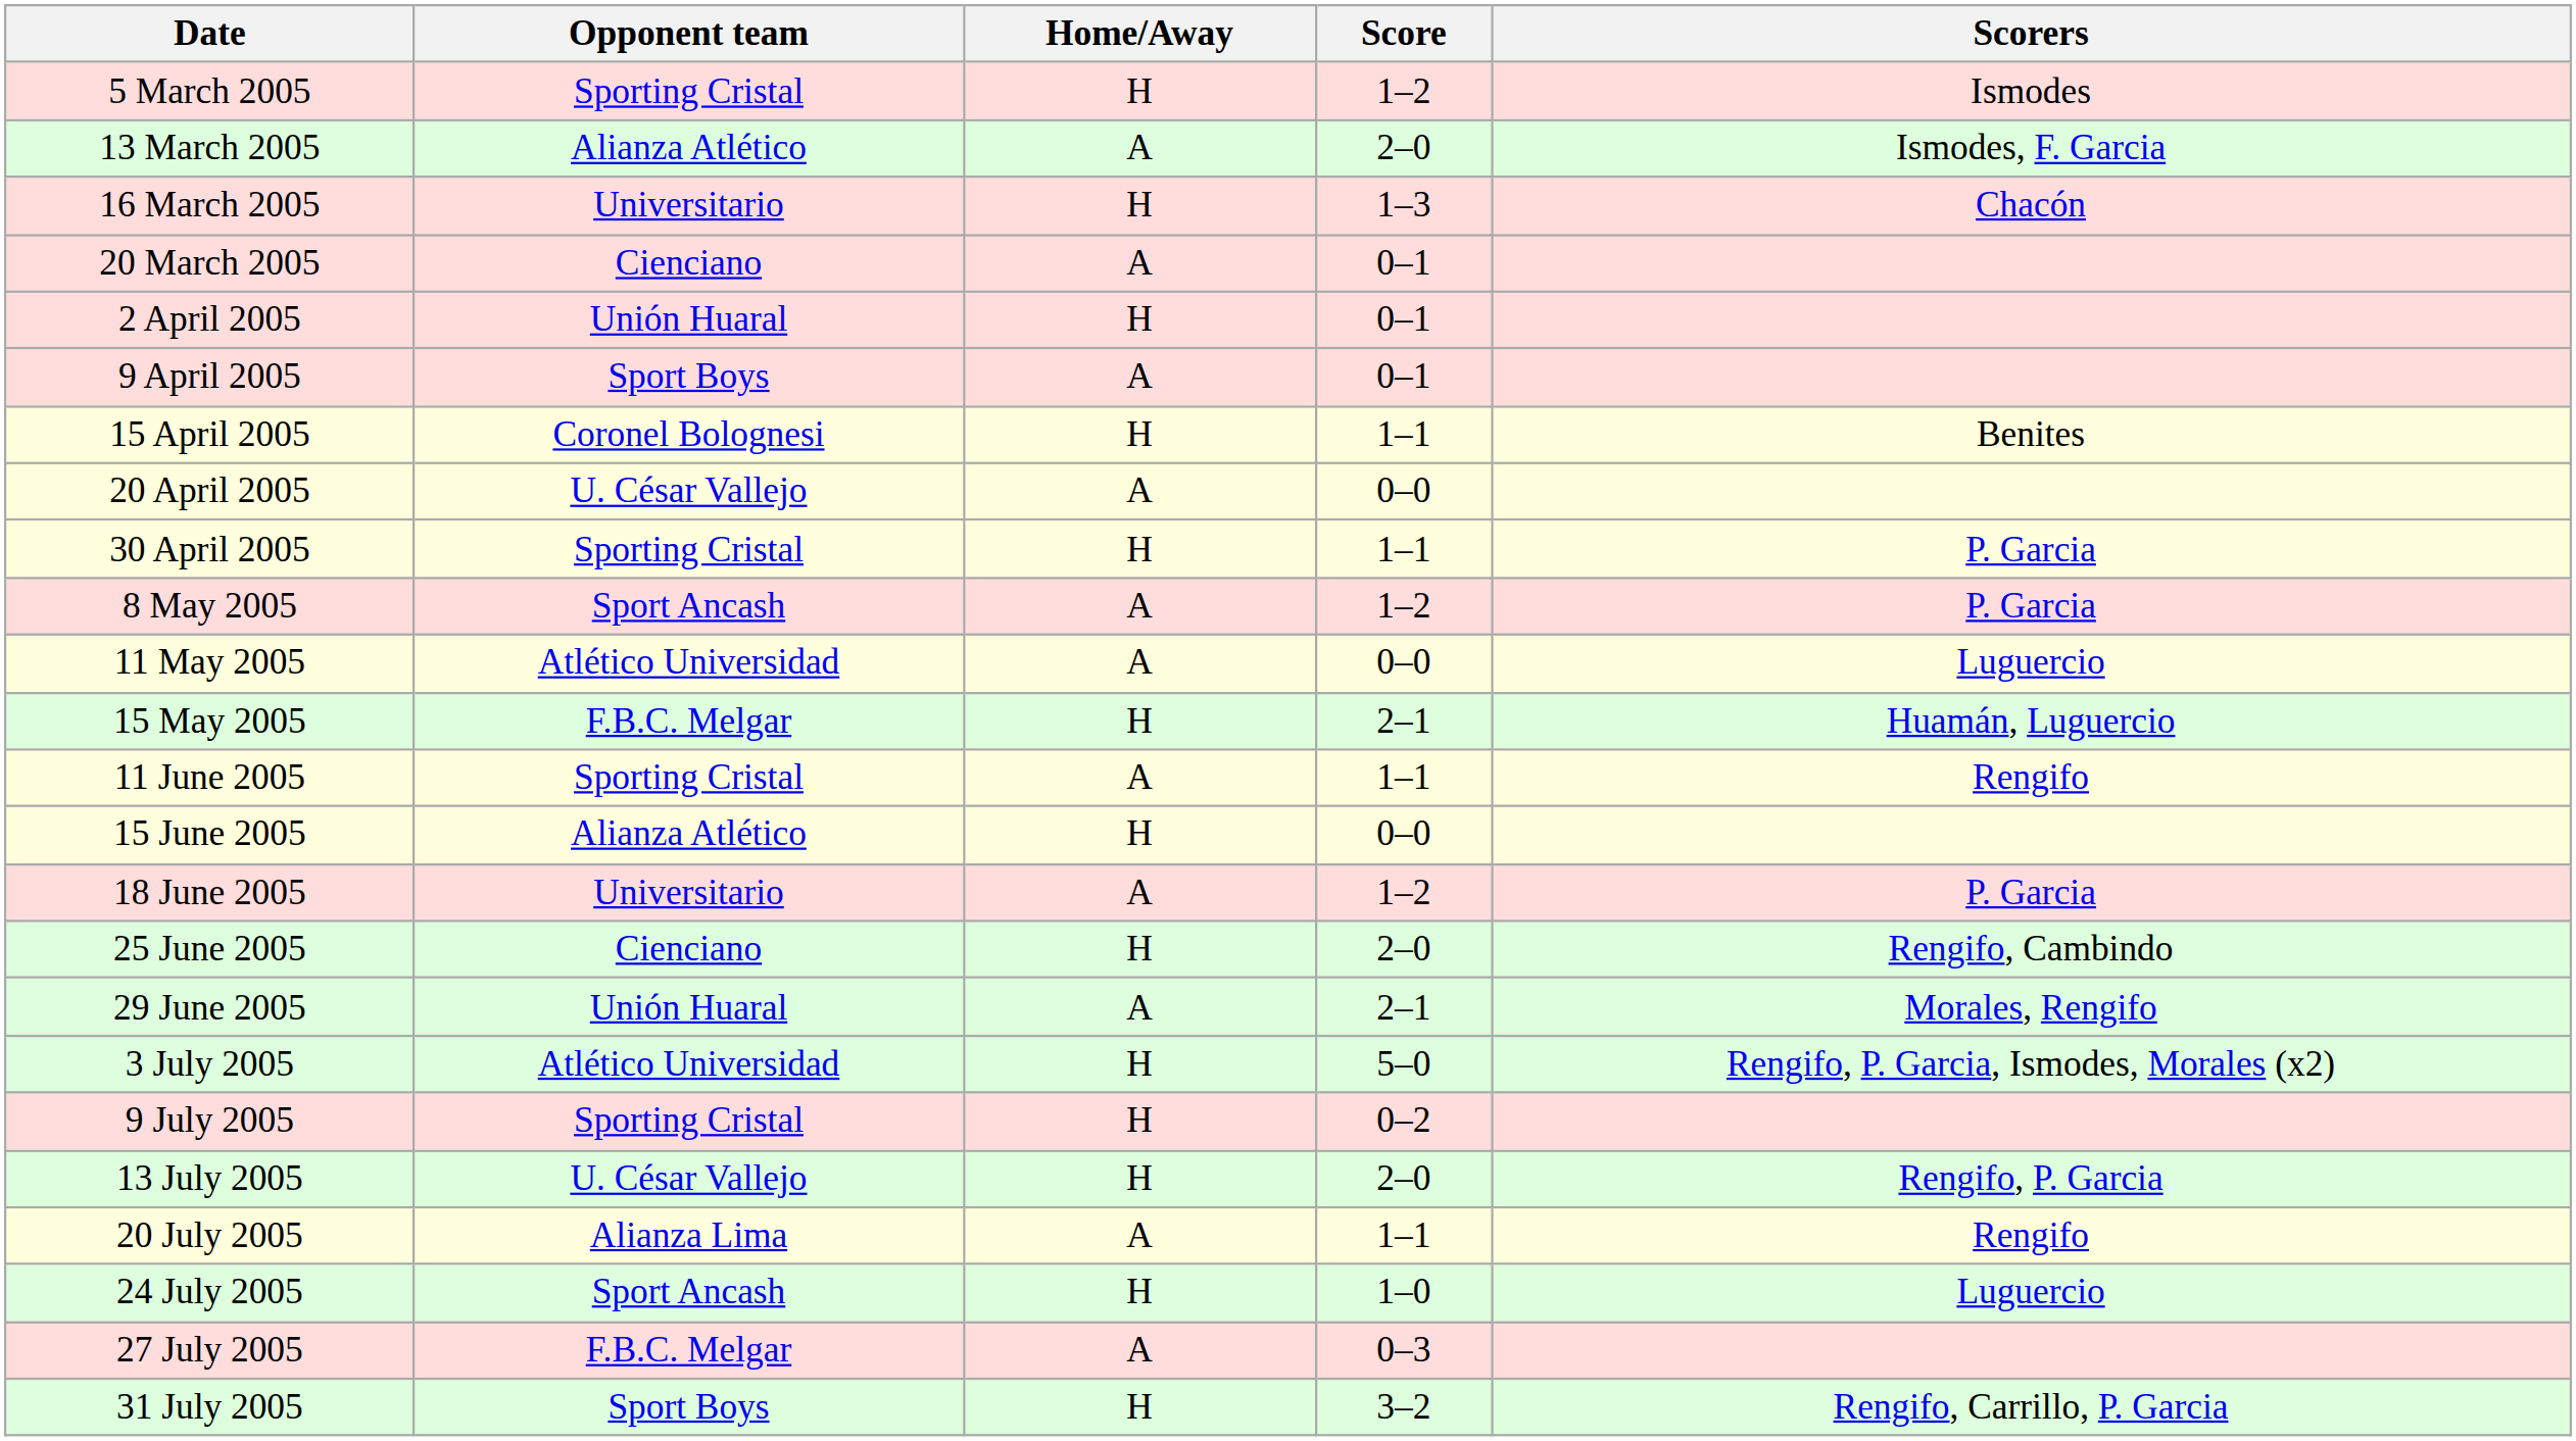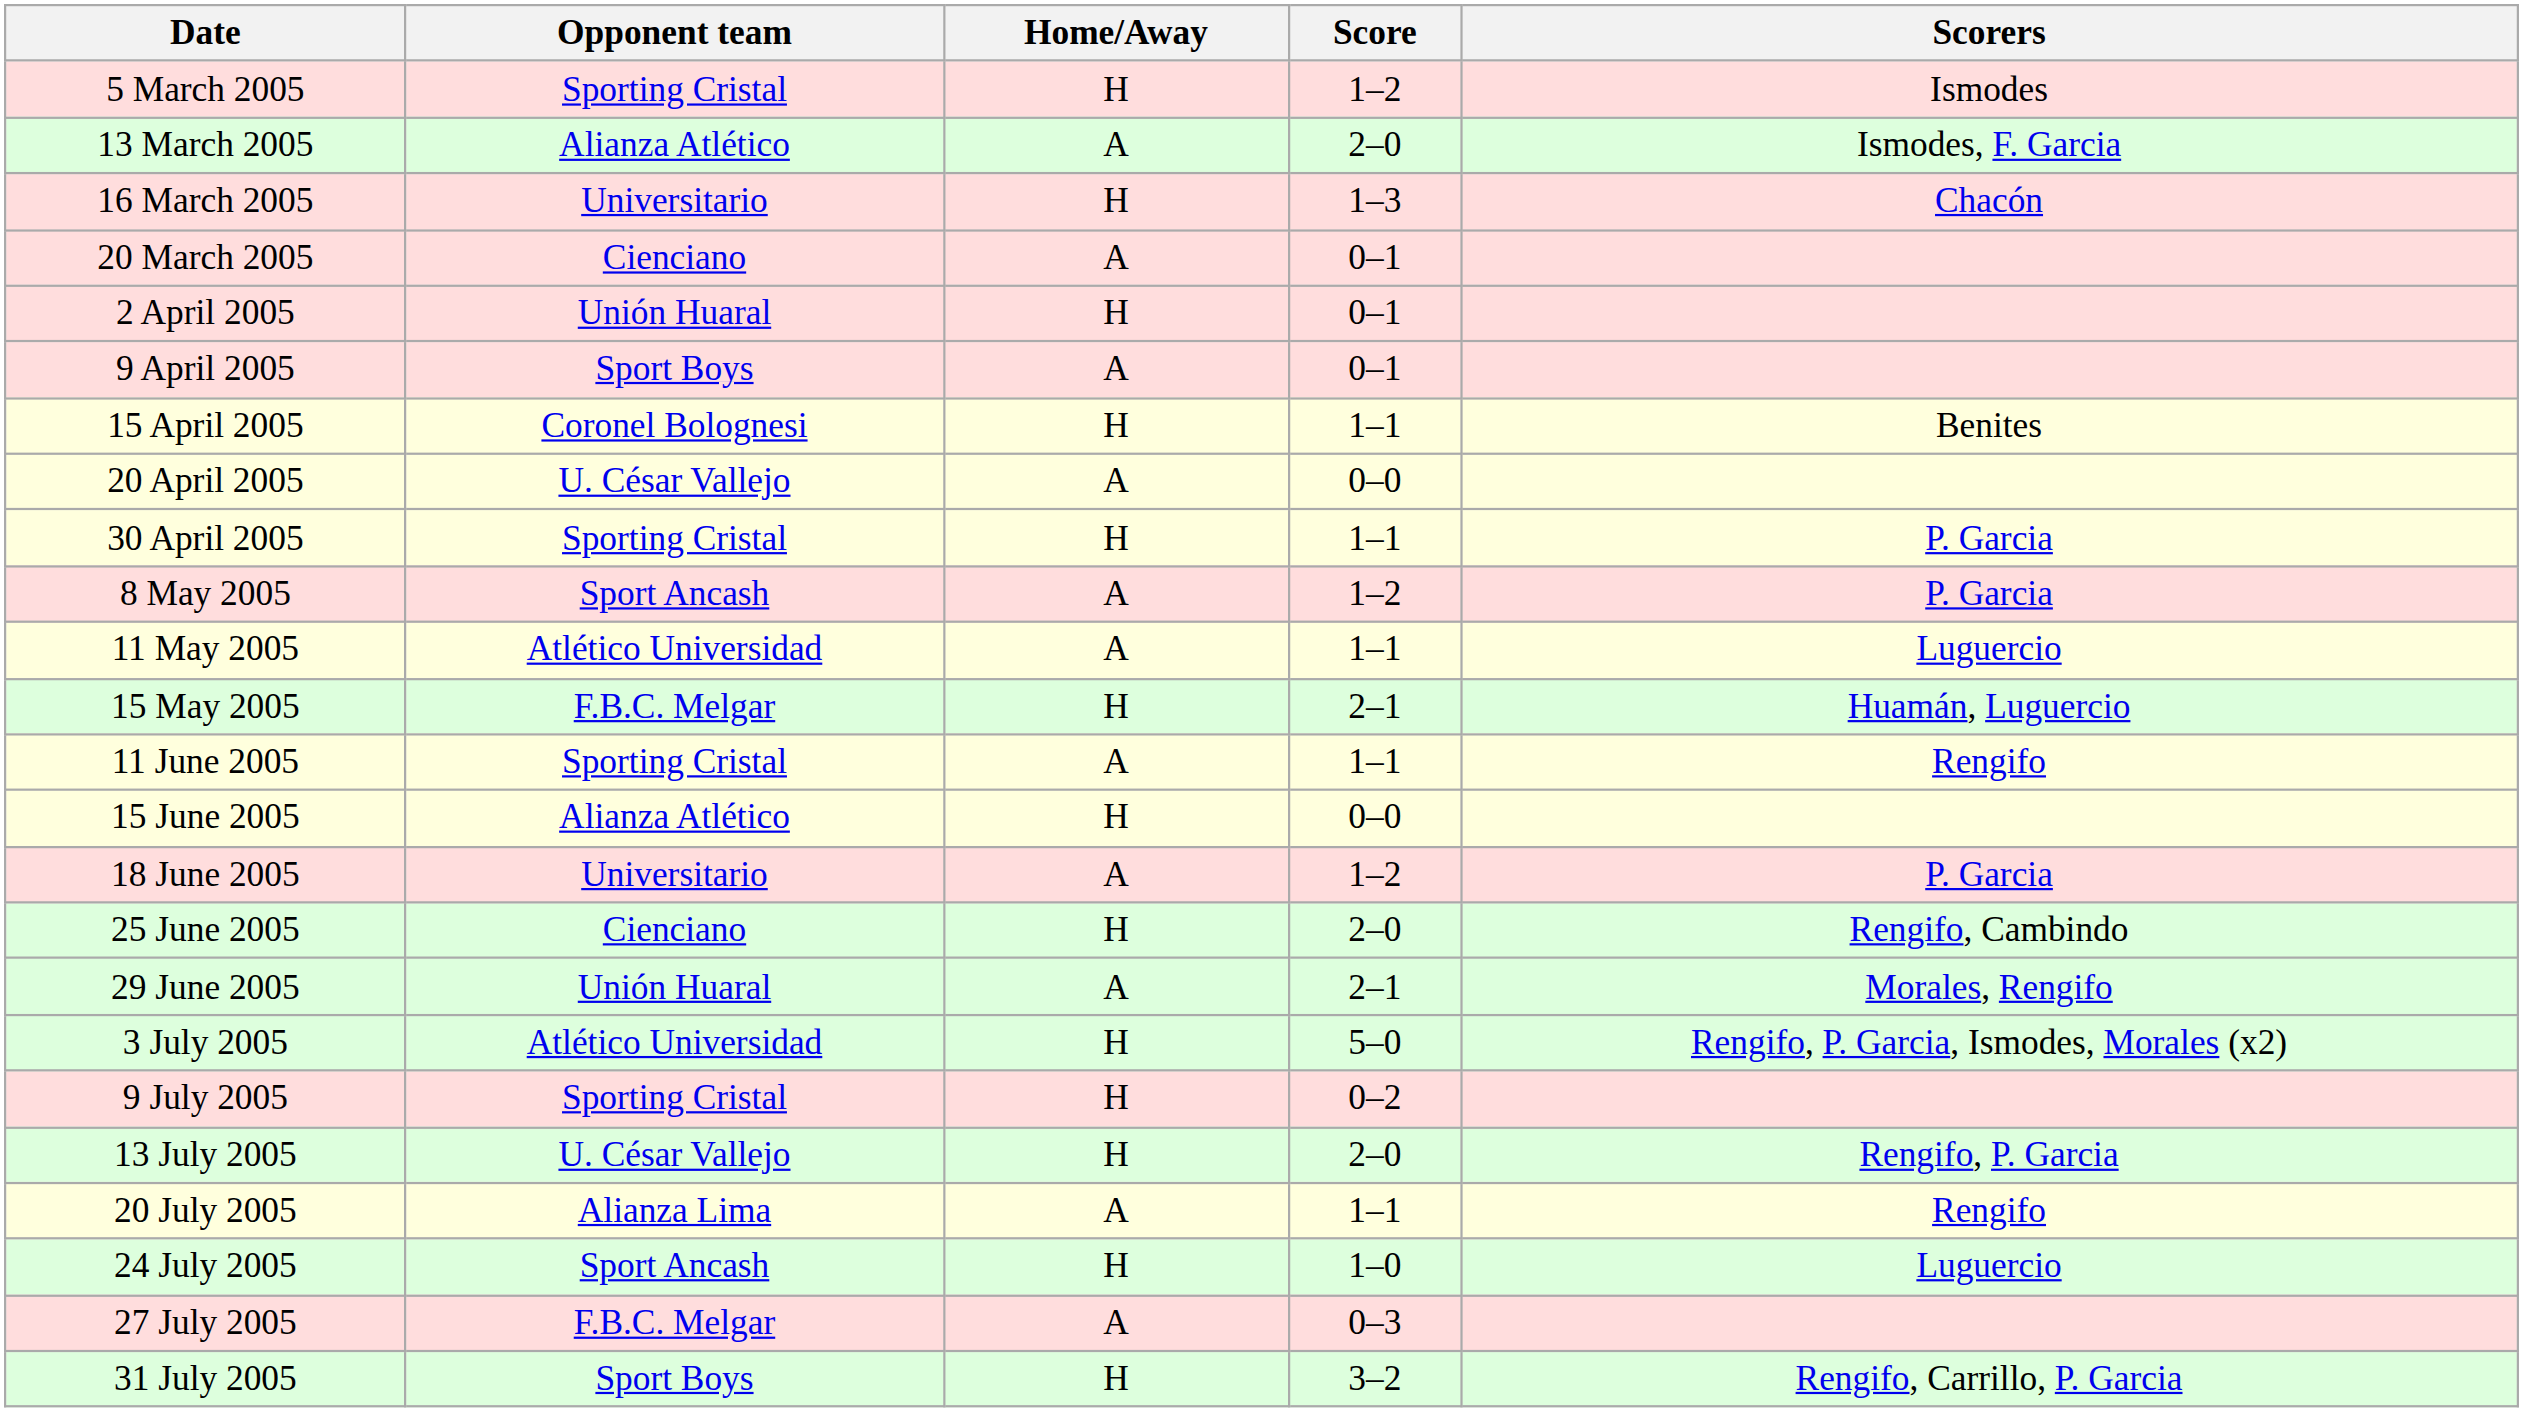 <table class="wikitable" style="width:90%;">
 <tr>
 <th>Date</th>
 <th>Opponent team</th>
 <th>Home/Away</th>
 <th>Score</th>
 <th>Scorers</th>
 </tr>
 <tr style="background:#fdd;">
 <td style="text-align: center">5 March 2005</td>
 <td style="text-align: center"><a href='#'>Sporting Cristal</a></td>
 <td style="text-align: center">H</td>
 <td style="text-align: center">1–2</td>
 <td style="text-align: center">Ismodes</td>
 </tr>
 <tr style="background:#dfd;">
 <td style="text-align: center">13 March 2005</td>
 <td style="text-align: center"><a href='#'>Alianza Atlético</a></td>
 <td style="text-align: center">A</td>
 <td style="text-align: center">2–0</td>
 <td style="text-align: center">Ismodes, <a href='#'>F. Garcia</a></td>
 </tr>
 <tr style="background:#fdd;">
 <td style="text-align: center">16 March 2005</td>
 <td style="text-align: center"><a href='#'>Universitario</a></td>
 <td style="text-align: center">H</td>
 <td style="text-align: center">1–3</td>
 <td style="text-align: center"><a href='#'>Chacón</a></td>
 </tr>
 <tr style="background:#fdd;">
 <td style="text-align: center">20 March 2005</td>
 <td style="text-align: center"><a href='#'>Cienciano</a></td>
 <td style="text-align: center">A</td>
 <td style="text-align: center">0–1</td>
 <td style="text-align: center"></td>
 </tr>
 <tr style="background:#fdd;">
 <td style="text-align: center">2 April 2005</td>
 <td style="text-align: center"><a href='#'>Unión Huaral</a></td>
 <td style="text-align: center">H</td>
 <td style="text-align: center">0–1</td>
 <td style="text-align: center"></td>
 </tr>
 <tr style="background:#fdd;">
 <td style="text-align: center">9 April 2005</td>
 <td style="text-align: center"><a href='#'>Sport Boys</a></td>
 <td style="text-align: center">A</td>
 <td style="text-align: center">0–1</td>
 <td style="text-align: center"></td>
 </tr>
 <tr style="background:#ffd;">
 <td style="text-align: center">15 April 2005</td>
 <td style="text-align: center"><a href='#'>Coronel Bolognesi</a></td>
 <td style="text-align: center">H</td>
 <td style="text-align: center">1–1</td>
 <td style="text-align: center">Benites</td>
 </tr>
 <tr style="background:#ffd;">
 <td style="text-align: center">20 April 2005</td>
 <td style="text-align: center"><a href='#'>U. César Vallejo</a></td>
 <td style="text-align: center">A</td>
 <td style="text-align: center">0–0</td>
 <td style="text-align: center"></td>
 </tr>
 <tr style="background:#ffd;">
 <td style="text-align: center">30 April 2005</td>
 <td style="text-align: center"><a href='#'>Sporting Cristal</a></td>
 <td style="text-align: center">H</td>
 <td style="text-align: center">1–1</td>
 <td style="text-align: center"><a href='#'>P. Garcia</a></td>
 </tr>
 <tr style="background:#fdd;">
 <td style="text-align: center">8 May 2005</td>
 <td style="text-align: center"><a href='#'>Sport Ancash</a></td>
 <td style="text-align: center">A</td>
 <td style="text-align: center">1–2</td>
 <td style="text-align: center"><a href='#'>P. Garcia</a></td>
 </tr>
 <tr style="background:#ffd;">
 <td style="text-align: center">11 May 2005</td>
 <td style="text-align: center"><a href='#'>Atlético Universidad</a></td>
 <td style="text-align: center">A</td>
-<td style="text-align: center">0–0</td>
+<td style="text-align: center">1–1</td>
 <td style="text-align: center"><a href='#'>Luguercio</a></td>
 </tr>
 <tr style="background:#dfd;">
 <td style="text-align: center">15 May 2005</td>
 <td style="text-align: center"><a href='#'>F.B.C. Melgar</a></td>
 <td style="text-align: center">H</td>
 <td style="text-align: center">2–1</td>
 <td style="text-align: center"><a href='#'>Huamán</a>, <a href='#'>Luguercio</a></td>
 </tr>
 <tr style="background:#ffd;">
 <td style="text-align: center">11 June 2005</td>
 <td style="text-align: center"><a href='#'>Sporting Cristal</a></td>
 <td style="text-align: center">A</td>
 <td style="text-align: center">1–1</td>
 <td style="text-align: center"><a href='#'>Rengifo</a></td>
 </tr>
 <tr style="background:#ffd;">
 <td style="text-align: center">15 June 2005</td>
 <td style="text-align: center"><a href='#'>Alianza Atlético</a></td>
 <td style="text-align: center">H</td>
 <td style="text-align: center">0–0</td>
 <td style="text-align: center"></td>
 </tr>
 <tr style="background:#fdd;">
 <td style="text-align: center">18 June 2005</td>
 <td style="text-align: center"><a href='#'>Universitario</a></td>
 <td style="text-align: center">A</td>
 <td style="text-align: center">1–2</td>
 <td style="text-align: center"><a href='#'>P. Garcia</a></td>
 </tr>
 <tr style="background:#dfd;">
 <td style="text-align: center">25 June 2005</td>
 <td style="text-align: center"><a href='#'>Cienciano</a></td>
 <td style="text-align: center">H</td>
 <td style="text-align: center">2–0</td>
 <td style="text-align: center"><a href='#'>Rengifo</a>, Cambindo</td>
 </tr>
 <tr style="background:#dfd;">
 <td style="text-align: center">29 June 2005</td>
 <td style="text-align: center"><a href='#'>Unión Huaral</a></td>
 <td style="text-align: center">A</td>
 <td style="text-align: center">2–1</td>
 <td style="text-align: center"><a href='#'>Morales</a>, <a href='#'>Rengifo</a></td>
 </tr>
 <tr style="background:#dfd;">
 <td style="text-align: center">3 July 2005</td>
 <td style="text-align: center"><a href='#'>Atlético Universidad</a></td>
 <td style="text-align: center">H</td>
 <td style="text-align: center">5–0</td>
 <td style="text-align: center"><a href='#'>Rengifo</a>, <a href='#'>P. Garcia</a>, Ismodes, <a href='#'>Morales</a> (x2)</td>
 </tr>
 <tr style="background:#fdd;">
 <td style="text-align: center">9 July 2005</td>
 <td style="text-align: center"><a href='#'>Sporting Cristal</a></td>
 <td style="text-align: center">H</td>
 <td style="text-align: center">0–2</td>
 <td style="text-align: center"></td>
 </tr>
 <tr style="background:#dfd;">
 <td style="text-align: center">13 July 2005</td>
 <td style="text-align: center"><a href='#'>U. César Vallejo</a></td>
 <td style="text-align: center">H</td>
 <td style="text-align: center">2–0</td>
 <td style="text-align: center"><a href='#'>Rengifo</a>, <a href='#'>P. Garcia</a></td>
 </tr>
 <tr style="background:#ffd;">
 <td style="text-align: center">20 July 2005</td>
 <td style="text-align: center"><a href='#'>Alianza Lima</a></td>
 <td style="text-align: center">A</td>
 <td style="text-align: center">1–1</td>
 <td style="text-align: center"><a href='#'>Rengifo</a></td>
 </tr>
 <tr style="background:#dfd;">
 <td style="text-align: center">24 July 2005</td>
 <td style="text-align: center"><a href='#'>Sport Ancash</a></td>
 <td style="text-align: center">H</td>
 <td style="text-align: center">1–0</td>
 <td style="text-align: center"><a href='#'>Luguercio</a></td>
 </tr>
 <tr style="background:#fdd;">
 <td style="text-align: center">27 July 2005</td>
 <td style="text-align: center"><a href='#'>F.B.C. Melgar</a></td>
 <td style="text-align: center">A</td>
 <td style="text-align: center">0–3</td>
 <td style="text-align: center"></td>
 </tr>
 <tr style="background:#dfd;">
 <td style="text-align: center">31 July 2005</td>
 <td style="text-align: center"><a href='#'>Sport Boys</a></td>
 <td style="text-align: center">H</td>
 <td style="text-align: center">3–2</td>
 <td style="text-align: center"><a href='#'>Rengifo</a>, Carrillo, <a href='#'>P. Garcia</a></td>
 </tr>
 </table>
